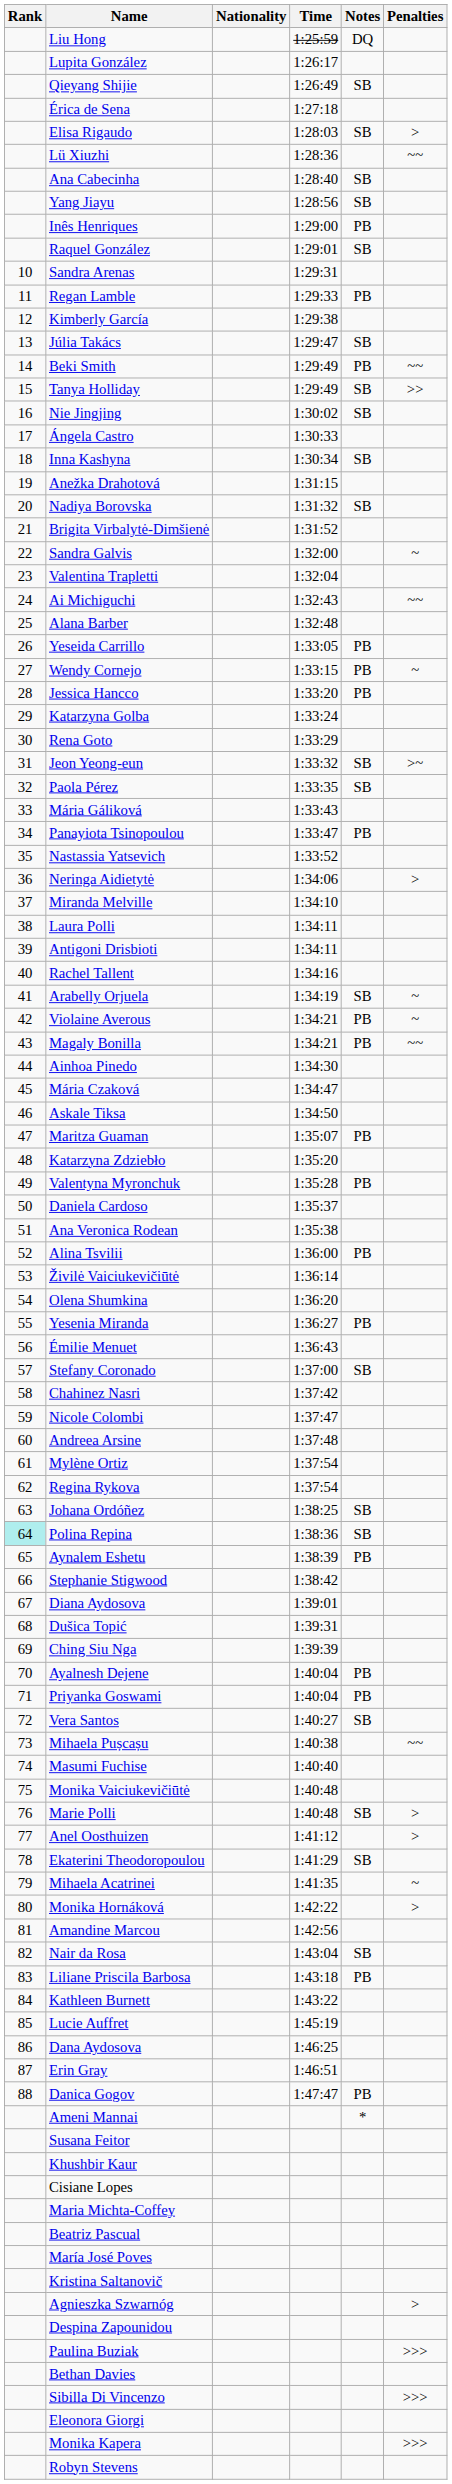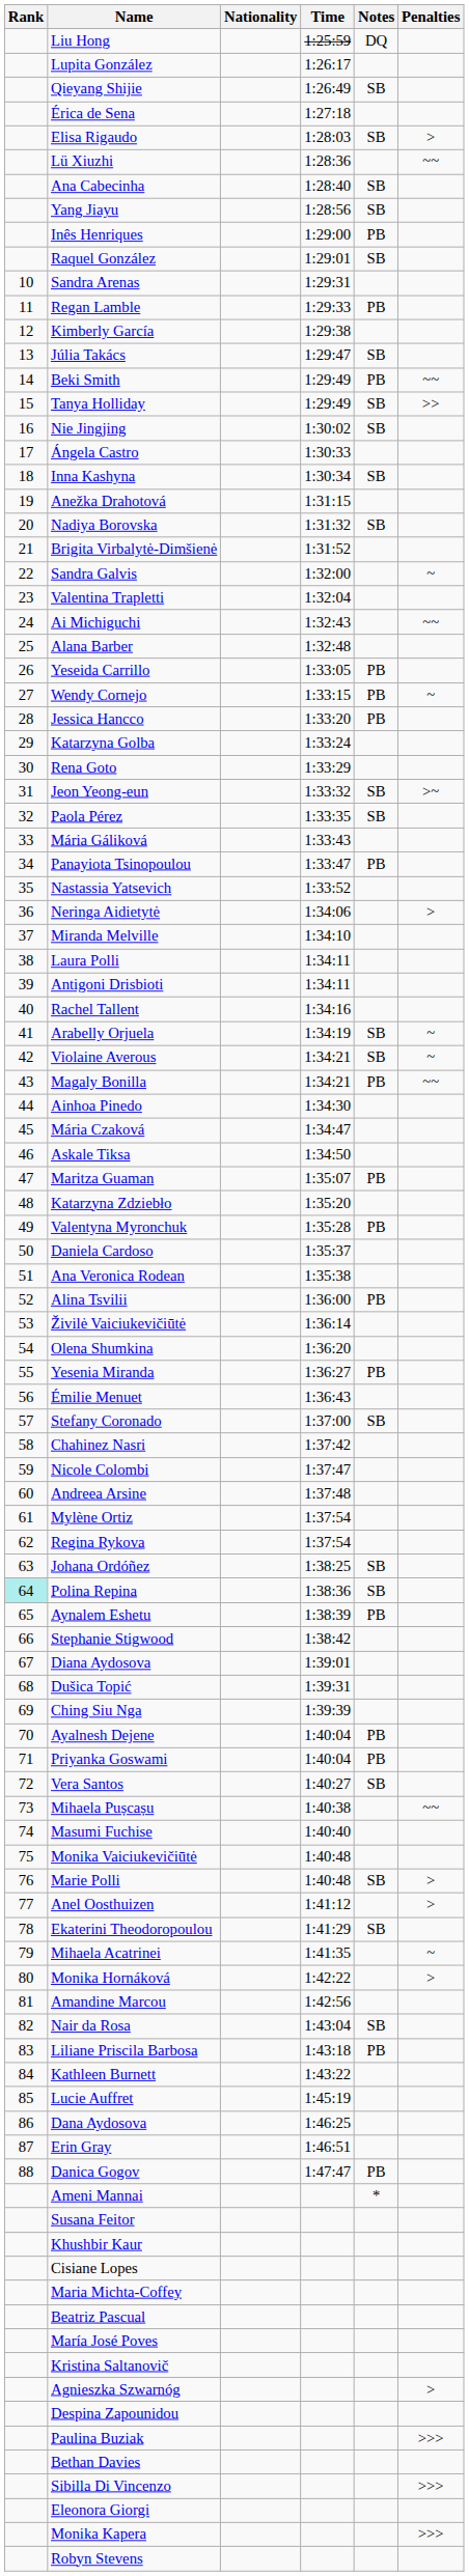 <table class="wikitable sortable" style="text-align:center">
 <tr>
 <th>Rank</th>
 <th>Name</th>
 <th>Nationality</th>
 <th>Time</th>
 <th>Notes</th>
 <th>Penalties</th>
 </tr>
 <tr>
 <td><s>  </s></td>
 <td align=left><a href='#'>Liu Hong</a></td>
 <td align=left></td>
 <td><s>1:25:59 </s></td>
 <td>DQ</td>
 <td></td>
 </tr>
 <tr>
 <td></td>
 <td align=left><a href='#'>Lupita González</a></td>
 <td align=left></td>
 <td>1:26:17</td>
 <td><strong></strong></td>
 <td></td>
 </tr>
 <tr>
 <td></td>
 <td align=left><a href='#'>Qieyang Shijie</a></td>
 <td align=left></td>
 <td>1:26:49</td>
 <td>SB</td>
 <td></td>
 </tr>
 <tr>
 <td></td>
 <td align=left><a href='#'>Érica de Sena</a></td>
 <td align=left></td>
 <td>1:27:18</td>
 <td><strong></strong></td>
 <td></td>
 </tr>
 <tr>
 <td></td>
 <td align=left><a href='#'>Elisa Rigaudo</a></td>
 <td align=left></td>
 <td>1:28:03</td>
 <td>SB</td>
 <td>></td>
 </tr>
 <tr>
 <td></td>
 <td align=left><a href='#'>Lü Xiuzhi</a></td>
 <td align=left></td>
 <td>1:28:36</td>
 <td></td>
 <td>~~</td>
 </tr>
 <tr>
 <td></td>
 <td align=left><a href='#'>Ana Cabecinha</a></td>
 <td align=left></td>
 <td>1:28:40</td>
 <td>SB</td>
 <td></td>
 </tr>
 <tr>
 <td></td>
 <td align=left><a href='#'>Yang Jiayu</a></td>
 <td align=left></td>
 <td>1:28:56</td>
 <td>SB</td>
 <td></td>
 </tr>
 <tr>
 <td></td>
 <td align=left><a href='#'>Inês Henriques</a></td>
 <td align=left></td>
 <td>1:29:00</td>
 <td>PB</td>
 <td></td>
 </tr>
 <tr>
 <td></td>
 <td align=left><a href='#'>Raquel González</a></td>
 <td align=left></td>
 <td>1:29:01</td>
 <td>SB</td>
 <td></td>
 </tr>
 <tr>
 <td>10</td>
 <td align=left><a href='#'>Sandra Arenas</a></td>
 <td align=left></td>
 <td>1:29:31</td>
 <td><strong></strong></td>
 <td></td>
 </tr>
 <tr>
 <td>11</td>
 <td align=left><a href='#'>Regan Lamble</a></td>
 <td align=left></td>
 <td>1:29:33</td>
 <td>PB</td>
 <td></td>
 </tr>
 <tr>
 <td>12</td>
 <td align=left><a href='#'>Kimberly García</a></td>
 <td align=left></td>
 <td>1:29:38</td>
 <td><strong></strong></td>
 <td></td>
 </tr>
 <tr>
 <td>13</td>
 <td align=left><a href='#'>Júlia Takács</a></td>
 <td align=left></td>
 <td>1:29:47</td>
 <td>SB</td>
 <td></td>
 </tr>
 <tr>
 <td>14</td>
 <td align=left><a href='#'>Beki Smith</a></td>
 <td align=left></td>
 <td>1:29:49</td>
 <td>PB</td>
 <td>~~</td>
 </tr>
 <tr>
 <td>15</td>
 <td align=left><a href='#'>Tanya Holliday</a></td>
 <td align=left></td>
 <td>1:29:49</td>
 <td>SB</td>
 <td>>></td>
 </tr>
 <tr>
 <td>16</td>
 <td align=left><a href='#'>Nie Jingjing</a></td>
 <td align=left></td>
 <td>1:30:02</td>
 <td>SB</td>
 <td></td>
 </tr>
 <tr>
 <td>17</td>
 <td align=left><a href='#'>Ángela Castro</a></td>
 <td align=left></td>
 <td>1:30:33</td>
 <td><strong></strong></td>
 <td></td>
 </tr>
 <tr>
 <td>18</td>
 <td align=left><a href='#'>Inna Kashyna</a></td>
 <td align=left></td>
 <td>1:30:34</td>
 <td>SB</td>
 <td></td>
 </tr>
 <tr>
 <td>19</td>
 <td align=left><a href='#'>Anežka Drahotová</a></td>
 <td align=left></td>
 <td>1:31:15</td>
 <td></td>
 <td></td>
 </tr>
 <tr>
 <td>20</td>
 <td align=left><a href='#'>Nadiya Borovska</a></td>
 <td align=left></td>
 <td>1:31:32</td>
 <td>SB</td>
 <td></td>
 </tr>
 <tr>
 <td>21</td>
 <td align=left><a href='#'>Brigita Virbalytė-Dimšienė</a></td>
 <td align=left></td>
 <td>1:31:52</td>
 <td></td>
 <td></td>
 </tr>
 <tr>
 <td>22</td>
 <td align=left><a href='#'>Sandra Galvis</a></td>
 <td align=left></td>
 <td>1:32:00</td>
 <td></td>
 <td>~</td>
 </tr>
 <tr>
 <td>23</td>
 <td align=left><a href='#'>Valentina Trapletti</a></td>
 <td align=left></td>
 <td>1:32:04</td>
 <td></td>
 <td></td>
 </tr>
 <tr>
 <td>24</td>
 <td align=left><a href='#'>Ai Michiguchi</a></td>
 <td align=left></td>
 <td>1:32:43</td>
 <td></td>
 <td>~~</td>
 </tr>
 <tr>
 <td>25</td>
 <td align=left><a href='#'>Alana Barber</a></td>
 <td align=left></td>
 <td>1:32:48</td>
 <td><strong></strong></td>
 <td></td>
 </tr>
 <tr>
 <td>26</td>
 <td align=left><a href='#'>Yeseida Carrillo</a></td>
 <td align=left></td>
 <td>1:33:05</td>
 <td>PB</td>
 <td></td>
 </tr>
 <tr>
 <td>27</td>
 <td align=left><a href='#'>Wendy Cornejo</a></td>
 <td align=left></td>
 <td>1:33:15</td>
 <td>PB</td>
 <td>~</td>
 </tr>
 <tr>
 <td>28</td>
 <td align=left><a href='#'>Jessica Hancco</a></td>
 <td align=left></td>
 <td>1:33:20</td>
 <td>PB</td>
 <td></td>
 </tr>
 <tr>
 <td>29</td>
 <td align=left><a href='#'>Katarzyna Golba</a></td>
 <td align=left></td>
 <td>1:33:24</td>
 <td></td>
 <td></td>
 </tr>
 <tr>
 <td>30</td>
 <td align=left><a href='#'>Rena Goto</a></td>
 <td align=left></td>
 <td>1:33:29</td>
 <td></td>
 <td></td>
 </tr>
 <tr>
 <td>31</td>
 <td align=left><a href='#'>Jeon Yeong-eun</a></td>
 <td align=left></td>
 <td>1:33:32</td>
 <td>SB</td>
 <td>>~</td>
 </tr>
 <tr>
 <td>32</td>
 <td align=left><a href='#'>Paola Pérez</a></td>
 <td align=left></td>
 <td>1:33:35</td>
 <td>SB</td>
 <td></td>
 </tr>
 <tr>
 <td>33</td>
 <td align=left><a href='#'>Mária Gáliková</a></td>
 <td align=left></td>
 <td>1:33:43</td>
 <td></td>
 <td></td>
 </tr>
 <tr>
 <td>34</td>
 <td align=left><a href='#'>Panayiota Tsinopoulou</a></td>
 <td align=left></td>
 <td>1:33:47</td>
 <td>PB</td>
 <td></td>
 </tr>
 <tr>
 <td>35</td>
 <td align=left><a href='#'>Nastassia Yatsevich</a></td>
 <td align=left></td>
 <td>1:33:52</td>
 <td></td>
 <td></td>
 </tr>
 <tr>
 <td>36</td>
 <td align=left><a href='#'>Neringa Aidietytė</a></td>
 <td align=left></td>
 <td>1:34:06</td>
 <td></td>
 <td>></td>
 </tr>
 <tr>
 <td>37</td>
 <td align=left><a href='#'>Miranda Melville</a></td>
 <td align=left></td>
 <td>1:34:10</td>
 <td></td>
 <td></td>
 </tr>
 <tr>
 <td>38</td>
 <td align=left><a href='#'>Laura Polli</a></td>
 <td align=left></td>
 <td>1:34:11</td>
 <td></td>
 <td></td>
 </tr>
 <tr>
 <td>39</td>
 <td align=left><a href='#'>Antigoni Drisbioti</a></td>
 <td align=left></td>
 <td>1:34:11</td>
 <td></td>
 <td></td>
 </tr>
 <tr>
 <td>40</td>
 <td align=left><a href='#'>Rachel Tallent</a></td>
 <td align=left></td>
 <td>1:34:16</td>
 <td></td>
 <td></td>
 </tr>
 <tr>
 <td>41</td>
 <td align=left><a href='#'>Arabelly Orjuela</a></td>
 <td align=left></td>
 <td>1:34:19</td>
 <td>SB</td>
 <td>~</td>
 </tr>
 <tr>
 <td>42</td>
 <td align=left><a href='#'>Violaine Averous</a></td>
 <td align=left></td>
 <td>1:34:21</td>
-<td>PB</td>
+<td>SB</td>
 <td>~</td>
 </tr>
 <tr>
 <td>43</td>
 <td align=left><a href='#'>Magaly Bonilla</a></td>
 <td align=left></td>
 <td>1:34:21</td>
 <td>PB</td>
 <td>~~</td>
 </tr>
 <tr>
 <td>44</td>
 <td align=left><a href='#'>Ainhoa Pinedo</a></td>
 <td align=left></td>
 <td>1:34:30</td>
 <td></td>
 <td></td>
 </tr>
 <tr>
 <td>45</td>
 <td align=left><a href='#'>Mária Czaková</a></td>
 <td align=left></td>
 <td>1:34:47</td>
 <td></td>
 <td></td>
 </tr>
 <tr>
 <td>46</td>
 <td align=left><a href='#'>Askale Tiksa</a></td>
 <td align=left></td>
 <td>1:34:50</td>
 <td><strong></strong></td>
 <td></td>
 </tr>
 <tr>
 <td>47</td>
 <td align=left><a href='#'>Maritza Guaman</a></td>
 <td align=left></td>
 <td>1:35:07</td>
 <td>PB</td>
 <td></td>
 </tr>
 <tr>
 <td>48</td>
 <td align=left><a href='#'>Katarzyna Zdziebło</a></td>
 <td align=left></td>
 <td>1:35:20</td>
 <td></td>
 <td></td>
 </tr>
 <tr>
 <td>49</td>
 <td align=left><a href='#'>Valentyna Myronchuk</a></td>
 <td align=left></td>
 <td>1:35:28</td>
 <td>PB</td>
 <td></td>
 </tr>
 <tr>
 <td>50</td>
 <td align=left><a href='#'>Daniela Cardoso</a></td>
 <td align=left></td>
 <td>1:35:37</td>
 <td></td>
 <td></td>
 </tr>
 <tr>
 <td>51</td>
 <td align=left><a href='#'>Ana Veronica Rodean</a></td>
 <td align=left></td>
 <td>1:35:38</td>
 <td></td>
 <td></td>
 </tr>
 <tr>
 <td>52</td>
 <td align=left><a href='#'>Alina Tsvilii</a></td>
 <td align=left></td>
 <td>1:36:00</td>
 <td>PB</td>
 <td></td>
 </tr>
 <tr>
 <td>53</td>
 <td align=left><a href='#'>Živilė Vaiciukevičiūtė</a></td>
 <td align=left></td>
 <td>1:36:14</td>
 <td></td>
 <td></td>
 </tr>
 <tr>
 <td>54</td>
 <td align=left><a href='#'>Olena Shumkina</a></td>
 <td align=left></td>
 <td>1:36:20</td>
 <td></td>
 <td></td>
 </tr>
 <tr>
 <td>55</td>
 <td align=left><a href='#'>Yesenia Miranda</a></td>
 <td align=left></td>
 <td>1:36:27</td>
 <td>PB</td>
 <td></td>
 </tr>
 <tr>
 <td>56</td>
 <td align=left><a href='#'>Émilie Menuet</a></td>
 <td align=left></td>
 <td>1:36:43</td>
 <td></td>
 <td></td>
 </tr>
 <tr>
 <td>57</td>
 <td align=left><a href='#'>Stefany Coronado</a></td>
 <td align=left></td>
 <td>1:37:00</td>
 <td>SB</td>
 <td></td>
 </tr>
 <tr>
 <td>58</td>
 <td align=left><a href='#'>Chahinez Nasri</a></td>
 <td align=left></td>
 <td>1:37:42</td>
 <td></td>
 <td></td>
 </tr>
 <tr>
 <td>59</td>
 <td align=left><a href='#'>Nicole Colombi</a></td>
 <td align=left></td>
 <td>1:37:47</td>
 <td></td>
 <td></td>
 </tr>
 <tr>
 <td>60</td>
 <td align=left><a href='#'>Andreea Arsine</a></td>
 <td align=left></td>
 <td>1:37:48</td>
 <td></td>
 <td></td>
 </tr>
 <tr>
 <td>61</td>
 <td align=left><a href='#'>Mylène Ortiz</a></td>
 <td align=left></td>
 <td>1:37:54</td>
 <td></td>
 <td></td>
 </tr>
 <tr>
 <td>62</td>
 <td align=left><a href='#'>Regina Rykova</a></td>
 <td align=left></td>
 <td>1:37:54</td>
 <td></td>
 <td></td>
 </tr>
 <tr>
 <td>63</td>
 <td align=left><a href='#'>Johana Ordóñez</a></td>
 <td align=left></td>
 <td>1:38:25</td>
 <td>SB</td>
 <td></td>
 </tr>
 <tr>
 <td style="background: paleturquoise;">64</td>
 <td align=left><a href='#'>Polina Repina</a></td>
 <td align=left></td>
 <td>1:38:36</td>
 <td>SB</td>
 <td></td>
 </tr>
 <tr>
 <td>65</td>
 <td align=left><a href='#'>Aynalem Eshetu</a></td>
 <td align=left></td>
 <td>1:38:39</td>
 <td>PB</td>
 <td></td>
 </tr>
 <tr>
 <td>66</td>
 <td align=left><a href='#'>Stephanie Stigwood</a></td>
 <td align=left></td>
 <td>1:38:42</td>
 <td></td>
 <td></td>
 </tr>
 <tr>
 <td>67</td>
 <td align=left><a href='#'>Diana Aydosova</a></td>
 <td align=left></td>
 <td>1:39:01</td>
 <td></td>
 <td></td>
 </tr>
 <tr>
 <td>68</td>
 <td align=left><a href='#'>Dušica Topić</a></td>
 <td align=left></td>
 <td>1:39:31</td>
 <td><strong></strong></td>
 <td></td>
 </tr>
 <tr>
 <td>69</td>
 <td align=left><a href='#'>Ching Siu Nga</a></td>
 <td align=left></td>
 <td>1:39:39</td>
 <td></td>
 <td></td>
 </tr>
 <tr>
 <td>70</td>
 <td align=left><a href='#'>Ayalnesh Dejene</a></td>
 <td align=left></td>
 <td>1:40:04</td>
 <td>PB</td>
 <td></td>
 </tr>
 <tr>
 <td>71</td>
 <td align=left><a href='#'>Priyanka Goswami</a></td>
 <td align=left></td>
 <td>1:40:04</td>
 <td>PB</td>
 <td></td>
 </tr>
 <tr>
 <td>72</td>
 <td align=left><a href='#'>Vera Santos</a></td>
 <td align=left></td>
 <td>1:40:27</td>
 <td>SB</td>
 <td></td>
 </tr>
 <tr>
 <td>73</td>
 <td align=left><a href='#'>Mihaela Pușcașu</a></td>
 <td align=left></td>
 <td>1:40:38</td>
 <td></td>
 <td>~~</td>
 </tr>
 <tr>
 <td>74</td>
 <td align=left><a href='#'>Masumi Fuchise</a></td>
 <td align=left></td>
 <td>1:40:40</td>
 <td></td>
 <td></td>
 </tr>
 <tr>
 <td>75</td>
 <td align=left><a href='#'>Monika Vaiciukevičiūtė</a></td>
 <td align=left></td>
 <td>1:40:48</td>
 <td></td>
 <td></td>
 </tr>
 <tr>
 <td>76</td>
 <td align=left><a href='#'>Marie Polli</a></td>
 <td align=left></td>
 <td>1:40:48</td>
 <td>SB</td>
 <td>></td>
 </tr>
 <tr>
 <td>77</td>
 <td align=left><a href='#'>Anel Oosthuizen</a></td>
 <td align=left></td>
 <td>1:41:12</td>
 <td></td>
 <td>></td>
 </tr>
 <tr>
 <td>78</td>
 <td align=left><a href='#'>Ekaterini Theodoropoulou</a></td>
 <td align=left></td>
 <td>1:41:29</td>
 <td>SB</td>
 <td></td>
 </tr>
 <tr>
 <td>79</td>
 <td align=left><a href='#'>Mihaela Acatrinei</a></td>
 <td align=left></td>
 <td>1:41:35</td>
 <td></td>
 <td>~</td>
 </tr>
 <tr>
 <td>80</td>
 <td align=left><a href='#'>Monika Hornáková</a></td>
 <td align=left></td>
 <td>1:42:22</td>
 <td></td>
 <td>></td>
 </tr>
 <tr>
 <td>81</td>
 <td align=left><a href='#'>Amandine Marcou</a></td>
 <td align=left></td>
 <td>1:42:56</td>
 <td></td>
 <td></td>
 </tr>
 <tr>
 <td>82</td>
 <td align=left><a href='#'>Nair da Rosa</a></td>
 <td align=left></td>
 <td>1:43:04</td>
 <td>SB</td>
 <td></td>
 </tr>
 <tr>
 <td>83</td>
 <td align=left><a href='#'>Liliane Priscila Barbosa</a></td>
 <td align=left></td>
 <td>1:43:18</td>
 <td>PB</td>
 <td></td>
 </tr>
 <tr>
 <td>84</td>
 <td align=left><a href='#'>Kathleen Burnett</a></td>
 <td align=left></td>
 <td>1:43:22</td>
 <td></td>
 <td></td>
 </tr>
 <tr>
 <td>85</td>
 <td align=left><a href='#'>Lucie Auffret</a></td>
 <td align=left></td>
 <td>1:45:19</td>
 <td></td>
 <td></td>
 </tr>
 <tr>
 <td>86</td>
 <td align=left><a href='#'>Dana Aydosova</a></td>
 <td align=left></td>
 <td>1:46:25</td>
 <td></td>
 <td></td>
 </tr>
 <tr>
 <td>87</td>
 <td align=left><a href='#'>Erin Gray</a></td>
 <td align=left></td>
 <td>1:46:51</td>
 <td></td>
 <td></td>
 </tr>
 <tr>
 <td>88</td>
 <td align=left><a href='#'>Danica Gogov</a></td>
 <td align=left></td>
 <td>1:47:47</td>
 <td>PB</td>
 <td></td>
 </tr>
 <tr>
 <td></td>
 <td align=left><a href='#'>Ameni Mannai</a></td>
 <td align=left></td>
 <td></td>
 <td>*</td>
 <td></td>
 </tr>
 <tr>
 <td></td>
 <td align=left><a href='#'>Susana Feitor</a></td>
 <td align=left></td>
 <td></td>
 <td></td>
 <td></td>
 </tr>
 <tr>
 <td></td>
 <td align=left><a href='#'>Khushbir Kaur</a></td>
 <td align=left></td>
 <td></td>
 <td></td>
 <td></td>
 </tr>
 <tr>
 <td></td>
 <td align=left>Cisiane Lopes</td>
 <td align=left></td>
 <td></td>
 <td></td>
 <td></td>
 </tr>
 <tr>
 <td></td>
 <td align=left><a href='#'>Maria Michta-Coffey</a></td>
 <td align=left></td>
 <td></td>
 <td></td>
 <td></td>
 </tr>
 <tr>
 <td></td>
 <td align=left><a href='#'>Beatriz Pascual</a></td>
 <td align=left></td>
 <td></td>
 <td></td>
 <td></td>
 </tr>
 <tr>
 <td></td>
 <td align=left><a href='#'>María José Poves</a></td>
 <td align=left></td>
 <td></td>
 <td></td>
 <td></td>
 </tr>
 <tr>
 <td></td>
 <td align=left><a href='#'>Kristina Saltanovič</a></td>
 <td align=left></td>
 <td></td>
 <td></td>
 <td></td>
 </tr>
 <tr>
 <td></td>
 <td align=left><a href='#'>Agnieszka Szwarnóg</a></td>
 <td align=left></td>
 <td></td>
 <td></td>
 <td>></td>
 </tr>
 <tr>
 <td></td>
 <td align=left><a href='#'>Despina Zapounidou</a></td>
 <td align=left></td>
 <td></td>
 <td></td>
 <td></td>
 </tr>
 <tr>
 <td></td>
 <td align=left><a href='#'>Paulina Buziak</a></td>
 <td align=left></td>
 <td></td>
 <td></td>
 <td>>>></td>
 </tr>
 <tr>
 <td></td>
 <td align=left><a href='#'>Bethan Davies</a></td>
 <td align=left></td>
 <td></td>
 <td></td>
 <td></td>
 </tr>
 <tr>
 <td></td>
 <td align=left><a href='#'>Sibilla Di Vincenzo</a></td>
 <td align=left></td>
 <td></td>
 <td></td>
 <td>>>></td>
 </tr>
 <tr>
 <td></td>
 <td align=left><a href='#'>Eleonora Giorgi</a></td>
 <td align=left></td>
 <td></td>
 <td></td>
 <td></td>
 </tr>
 <tr>
 <td></td>
 <td align=left><a href='#'>Monika Kapera</a></td>
 <td align=left></td>
 <td></td>
 <td></td>
 <td>>>></td>
 </tr>
 <tr>
 <td></td>
 <td align=left><a href='#'>Robyn Stevens</a></td>
 <td align=left></td>
 <td></td>
 <td></td>
 <td></td>
 </tr>
 </table>
